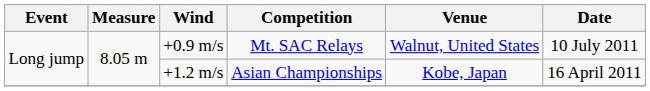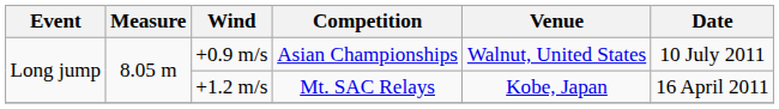 <table class="wikitable" style=text-align:center>
 <tr>
 <th>Event</th>
 <th>Measure</th>
 <th>Wind</th>
 <th>Competition</th>
 <th>Venue</th>
 <th>Date</th>
 </tr>
 <tr>
 <td rowspan=2>Long jump</td>
 <td rowspan=2>8.05 m</td>
 <td>+0.9 m/s</td>
-<td><a href='#'>Mt. SAC Relays</a></td>
+<td><a href='#'>Asian Championships</a></td>
 <td><a href='#'>Walnut, United States</a></td>
 <td>10 July 2011</td>
 </tr>
 <tr>
 <td>+1.2 m/s</td>
-<td><a href='#'>Asian Championships</a></td>
+<td><a href='#'>Mt. SAC Relays</a></td>
 <td><a href='#'>Kobe, Japan</a></td>
 <td>16 April 2011</td>
 </tr>
 <tr>
 </tr>
 </table>
